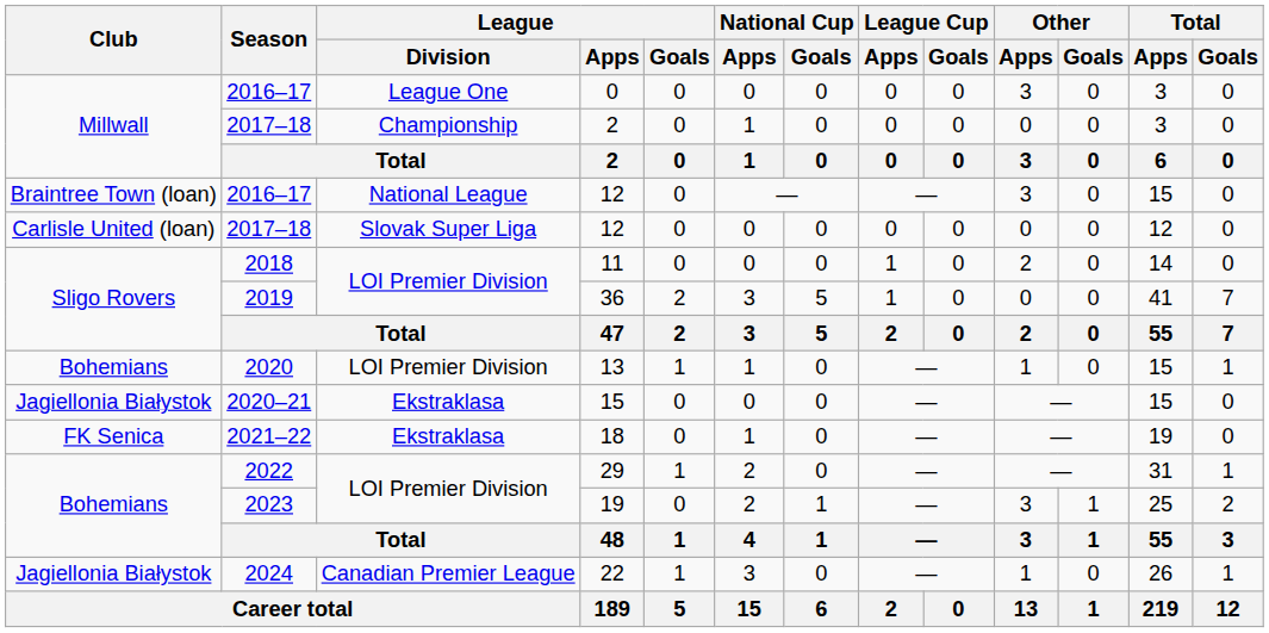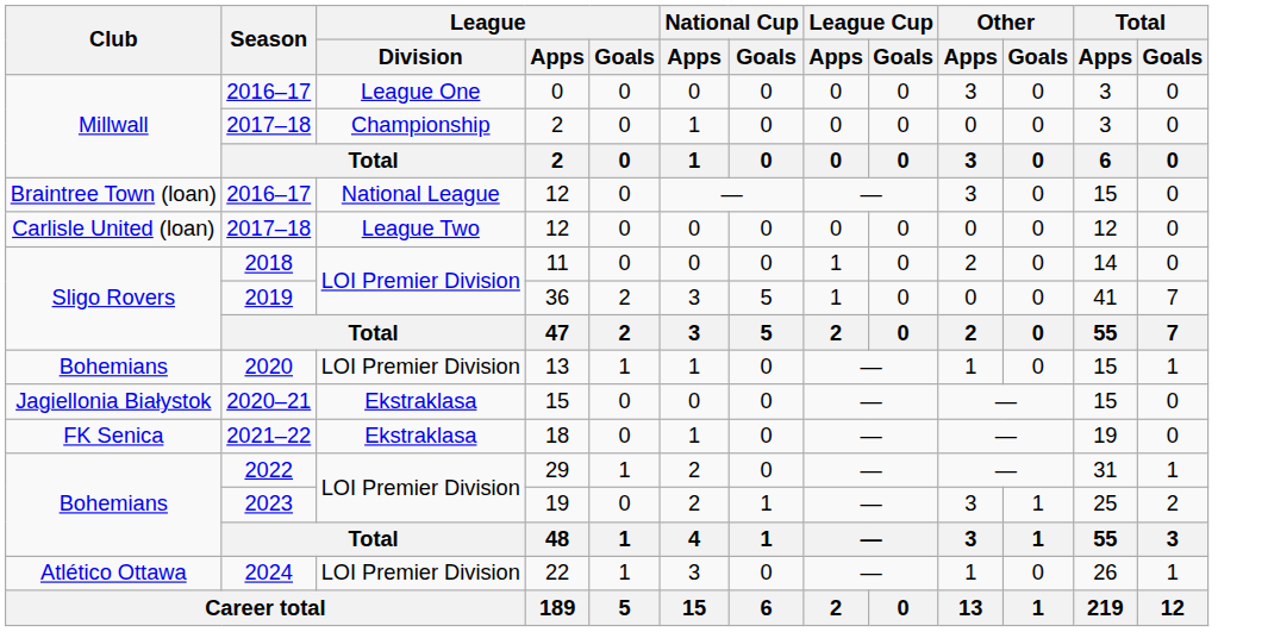 <table class=wikitable style="text-align: center">
 <tr>
 <th rowspan="2">Club</th>
 <th rowspan="2">Season</th>
 <th colspan="3">League</th>
 <th colspan="2">National Cup</th>
 <th colspan="2">League Cup</th>
 <th colspan="2">Other</th>
 <th colspan="2">Total</th>
 </tr>
 <tr>
 <th>Division</th>
 <th>Apps</th>
 <th>Goals</th>
 <th>Apps</th>
 <th>Goals</th>
 <th>Apps</th>
 <th>Goals</th>
 <th>Apps</th>
 <th>Goals</th>
 <th>Apps</th>
 <th>Goals</th>
 </tr>
 <tr>
 <td rowspan="3"><a href='#'>Millwall</a></td>
 <td><a href='#'>2016–17</a></td>
 <td><a href='#'>League One</a></td>
 <td>0</td>
 <td>0</td>
 <td>0</td>
 <td>0</td>
 <td>0</td>
 <td>0</td>
 <td>3</td>
 <td>0</td>
 <td>3</td>
 <td>0</td>
 </tr>
 <tr>
 <td><a href='#'>2017–18</a></td>
 <td><a href='#'>Championship</a></td>
 <td>2</td>
 <td>0</td>
 <td>1</td>
 <td>0</td>
 <td>0</td>
 <td>0</td>
 <td>0</td>
 <td>0</td>
 <td>3</td>
 <td>0</td>
 </tr>
 <tr>
 <th colspan="2">Total</th>
 <th>2</th>
 <th>0</th>
 <th>1</th>
 <th>0</th>
 <th>0</th>
 <th>0</th>
 <th>3</th>
 <th>0</th>
 <th>6</th>
 <th>0</th>
 </tr>
 <tr>
 <td><a href='#'>Braintree Town</a> (loan)</td>
 <td><a href='#'>2016–17</a></td>
 <td><a href='#'>National League</a></td>
 <td>12</td>
 <td>0</td>
 <td colspan="2">—</td>
 <td colspan="2">—</td>
 <td>3</td>
 <td>0</td>
 <td>15</td>
 <td>0</td>
 </tr>
 <tr>
 <td><a href='#'>Carlisle United</a> (loan)</td>
 <td><a href='#'>2017–18</a></td>
-<td><a href='#'>Slovak Super Liga</a></td>
+<td><a href='#'>League Two</a></td>
 <td>12</td>
 <td>0</td>
 <td>0</td>
 <td>0</td>
 <td>0</td>
 <td>0</td>
 <td>0</td>
 <td>0</td>
 <td>12</td>
 <td>0</td>
 </tr>
 <tr>
 <td rowspan="3"><a href='#'>Sligo Rovers</a></td>
 <td><a href='#'>2018</a></td>
 <td rowspan="2"><a href='#'>LOI Premier Division</a></td>
 <td>11</td>
 <td>0</td>
 <td>0</td>
 <td>0</td>
 <td>1</td>
 <td>0</td>
 <td>2</td>
 <td>0</td>
 <td>14</td>
 <td>0</td>
 </tr>
 <tr>
 <td><a href='#'>2019</a></td>
 <td>36</td>
 <td>2</td>
 <td>3</td>
 <td>5</td>
 <td>1</td>
 <td>0</td>
 <td>0</td>
 <td>0</td>
 <td>41</td>
 <td>7</td>
 </tr>
 <tr>
 <th colspan="2">Total</th>
 <th>47</th>
 <th>2</th>
 <th>3</th>
 <th>5</th>
 <th>2</th>
 <th>0</th>
 <th>2</th>
 <th>0</th>
 <th>55</th>
 <th>7</th>
 </tr>
 <tr>
 <td><a href='#'>Bohemians</a></td>
 <td><a href='#'>2020</a></td>
 <td>LOI Premier Division</td>
 <td>13</td>
 <td>1</td>
 <td>1</td>
 <td>0</td>
 <td colspan="2">—</td>
 <td>1</td>
 <td>0</td>
 <td>15</td>
 <td>1</td>
 </tr>
 <tr>
 <td><a href='#'>Jagiellonia Białystok</a></td>
 <td><a href='#'>2020–21</a></td>
 <td><a href='#'>Ekstraklasa</a></td>
 <td>15</td>
 <td>0</td>
 <td>0</td>
 <td>0</td>
 <td colspan="2">—</td>
 <td colspan="2">—</td>
 <td>15</td>
 <td>0</td>
 </tr>
 <tr>
 <td><a href='#'>FK Senica</a></td>
 <td><a href='#'>2021–22</a></td>
 <td><a href='#'>Ekstraklasa</a></td>
 <td>18</td>
 <td>0</td>
 <td>1</td>
 <td>0</td>
 <td colspan="2">—</td>
 <td colspan="2">—</td>
 <td>19</td>
 <td>0</td>
 </tr>
 <tr>
 <td rowspan="3"><a href='#'>Bohemians</a></td>
 <td><a href='#'>2022</a></td>
 <td rowspan="2">LOI Premier Division</td>
 <td>29</td>
 <td>1</td>
 <td>2</td>
 <td>0</td>
 <td colspan="2">—</td>
 <td colspan="2">—</td>
 <td>31</td>
 <td>1</td>
 </tr>
 <tr>
 <td><a href='#'>2023</a></td>
 <td>19</td>
 <td>0</td>
 <td>2</td>
 <td>1</td>
 <td colspan="2">—</td>
 <td>3</td>
 <td>1</td>
 <td>25</td>
 <td>2</td>
 </tr>
 <tr>
 <th colspan="2">Total</th>
 <th>48</th>
 <th>1</th>
 <th>4</th>
 <th>1</th>
 <th colspan="2">—</th>
 <th>3</th>
 <th>1</th>
 <th>55</th>
 <th>3</th>
 </tr>
 <tr>
-<td><a href='#'>Jagiellonia Białystok</a></td>
+<td><a href='#'>Atlético Ottawa</a></td>
 <td><a href='#'>2024</a></td>
-<td><a href='#'>Canadian Premier League</a></td>
+<td>LOI Premier Division</td>
 <td>22</td>
 <td>1</td>
 <td>3</td>
 <td>0</td>
 <td colspan="2">—</td>
 <td>1</td>
 <td>0</td>
 <td>26</td>
 <td>1</td>
 </tr>
 <tr>
 <th colspan="3">Career total</th>
 <th>189</th>
 <th>5</th>
 <th>15</th>
 <th>6</th>
 <th>2</th>
 <th>0</th>
 <th>13</th>
 <th>1</th>
 <th>219</th>
 <th>12</th>
 </tr>
 </table>
